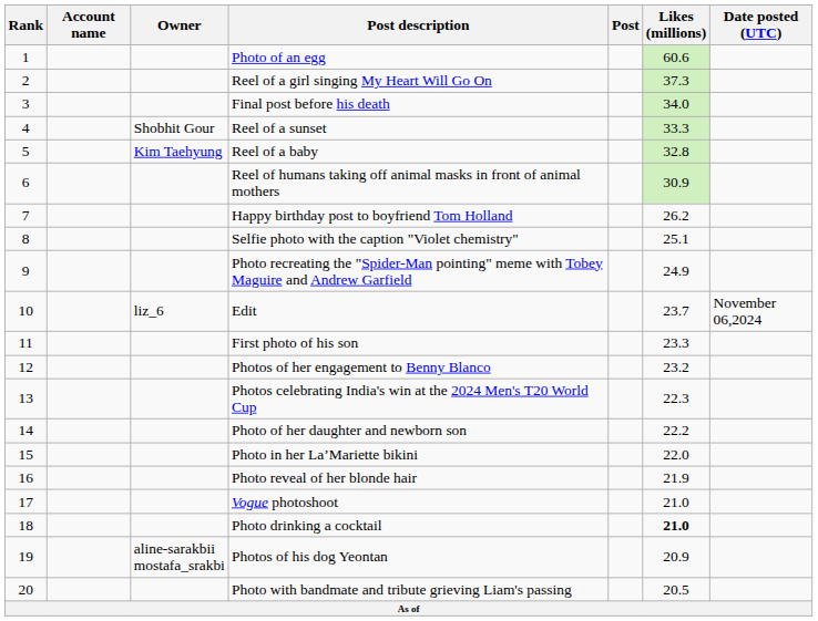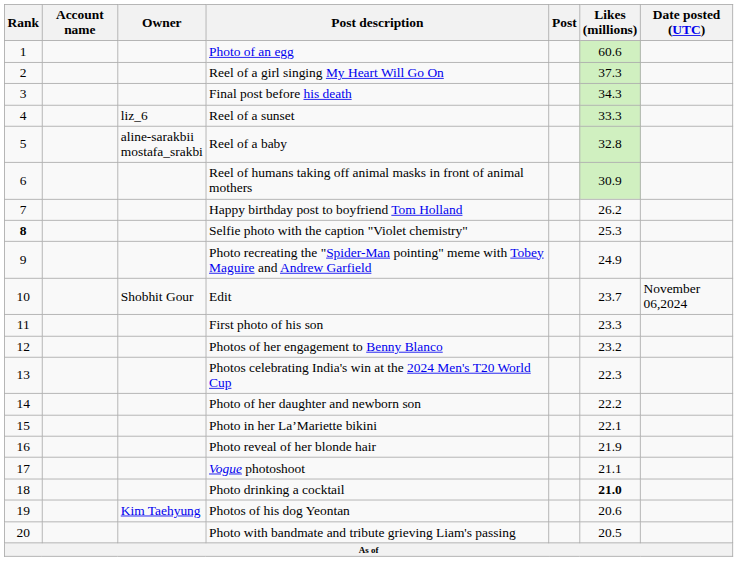 <table class="wikitable sortable">
 <tr>
 <th>Rank</th>
 <th>Account name</th>
 <th>Owner</th>
 <th class="unsortable">Post description</th>
 <th class="unsortable">Post</th>
 <th>Likes<br>(millions)</th>
 <th>Date posted<br>(<a href='#'>UTC</a>)</th>
 </tr>
 <tr>
 <td style="text-align:center;">1</td>
 <td></td>
 <td></td>
 <td><a href='#'>Photo of an egg</a></td>
 <td style="text-align:center;"></td>
 <td style="background:#d0f0c0; text-align:center;">60.6</td>
 <td style="text-align:right;"></td>
 </tr>
 <tr>
 <td style="text-align:center;">2</td>
 <td></td>
 <td></td>
 <td>Reel of a girl singing <a href='#'>My Heart Will Go On</a></td>
 <td style="text-align:center;"></td>
 <td style="background:#d0f0c0; text-align:center;">37.3</td>
 <td style="text-align:right;"></td>
 </tr>
 <tr>
 <td style="text-align:center;">3</td>
 <td></td>
 <td></td>
 <td>Final post before <a href='#'>his death</a></td>
 <td style="text-align:center;"></td>
-<td style="background:#d0f0c0; text-align:center;">34.0</td>
+<td style="background:#d0f0c0; text-align:center;">34.3</td>
 <td style="text-align:right;"></td>
 </tr>
 <tr>
 <td style="text-align:center;">4</td>
 <td></td>
-<td>Shobhit Gour</td>
+<td>liz_6</td>
 <td>Reel of a sunset</td>
 <td style="text-align:center;"></td>
 <td style="background:#d0f0c0; text-align:center;">33.3</td>
 <td style="text-align:right;"></td>
 </tr>
 <tr>
 <td style="text-align:center;">5</td>
 <td></td>
-<td><a href='#'>Kim Taehyung</a></td>
+<td>aline-sarakbii<br>mostafa_srakbi</td>
 <td>Reel of a baby</td>
 <td style="text-align:center;"></td>
 <td style="background:#d0f0c0; text-align:center;">32.8</td>
 <td style="text-align:right;"></td>
 </tr>
 <tr>
 <td style="text-align:center;">6</td>
 <td></td>
 <td></td>
 <td>Reel of humans taking off animal masks in front of animal mothers</td>
 <td style="text-align:center;"></td>
 <td style="background:#d0f0c0; text-align:center;">30.9</td>
 <td style="text-align:right;"></td>
 </tr>
 <tr>
 <td style="text-align:center;">7</td>
 <td></td>
 <td></td>
 <td>Happy birthday post to boyfriend <a href='#'>Tom Holland</a></td>
 <td style="text-align:center;"></td>
 <td style="text-align:center;">26.2</td>
 <td style="text-align:right;"></td>
 </tr>
 <tr>
-<td style="text-align:center;">8</td>
+<td style="text-align:center;"><strong>8</strong></td>
 <td></td>
 <td></td>
 <td>Selfie photo with the caption "Violet chemistry"</td>
 <td style="text-align:center;"></td>
-<td style="text-align:center;">25.1</td>
+<td style="text-align:center;">25.3</td>
 <td style="text-align:right;"></td>
 </tr>
 <tr>
 <td style="text-align:center;">9</td>
 <td></td>
 <td></td>
 <td>Photo recreating the "<a href='#'>Spider-Man</a> pointing" meme with <a href='#'>Tobey Maguire</a> and <a href='#'>Andrew Garfield</a></td>
 <td style="text-align:center;"></td>
 <td style="text-align:center;">24.9</td>
 <td style="text-align:right;"></td>
 </tr>
 <tr>
 <td style="text-align:center;">10</td>
 <td></td>
-<td>liz_6</td>
+<td>Shobhit Gour</td>
 <td>Edit</td>
 <td style="text-align:center;"></td>
 <td style="text-align:center;">23.7</td>
 <td>November 06,2024</td>
 </tr>
 <tr>
 <td style="text-align:center;">11</td>
 <td></td>
 <td></td>
 <td>First photo of his son</td>
 <td style="text-align:center;"></td>
 <td style="text-align:center;">23.3</td>
 <td style="text-align:right;"></td>
 </tr>
 <tr>
 <td style="text-align:center;">12</td>
 <td></td>
 <td></td>
 <td>Photos of her engagement to <a href='#'>Benny Blanco</a></td>
 <td style="text-align:center;"></td>
 <td style="text-align:center;">23.2</td>
 <td style="text-align:right;"></td>
 </tr>
 <tr>
 <td style="text-align:center;">13</td>
 <td></td>
 <td></td>
 <td>Photos celebrating India's win at the <a href='#'>2024 Men's T20 World Cup</a></td>
 <td style="text-align:center;"></td>
 <td style="text-align:center;">22.3</td>
 <td style="text-align:right;"></td>
 </tr>
 <tr>
 <td style="text-align:center;">14</td>
 <td></td>
 <td></td>
 <td>Photo of her daughter and newborn son</td>
 <td style="text-align:center;"></td>
 <td style="text-align:center;">22.2</td>
 <td style="text-align:right;"></td>
 </tr>
 <tr>
 <td style="text-align:center;">15</td>
 <td></td>
 <td></td>
 <td>Photo in her La’Mariette bikini</td>
 <td style="text-align:center;"></td>
-<td style="text-align:center;">22.0</td>
+<td style="text-align:center;">22.1</td>
 <td style="text-align:right;"></td>
 </tr>
 <tr>
 <td style="text-align:center;">16</td>
 <td></td>
 <td></td>
 <td>Photo reveal of her blonde hair</td>
 <td style="text-align:center;"></td>
 <td style="text-align:center;">21.9</td>
 <td style="text-align:right;"></td>
 </tr>
 <tr>
 <td style="text-align:center;">17</td>
 <td></td>
 <td></td>
 <td><em><a href='#'>Vogue</a></em> photoshoot</td>
 <td style="text-align:center;"></td>
-<td style="text-align:center;">21.0</td>
+<td style="text-align:center;">21.1</td>
 <td style="text-align:right;"></td>
 </tr>
 <tr>
 <td style="text-align:center;">18</td>
 <td></td>
 <td></td>
 <td>Photo drinking a cocktail</td>
 <td style="text-align:center;"></td>
 <td style="text-align:center;"><strong>21.0</strong></td>
 <td style="text-align:right;"></td>
 </tr>
 <tr>
 <td style="text-align:center;">19</td>
 <td></td>
-<td>aline-sarakbii<br>mostafa_srakbi</td>
+<td><a href='#'>Kim Taehyung</a></td>
 <td>Photos of his dog Yeontan</td>
 <td style="text-align:center;"></td>
-<td style="text-align:center;">20.9</td>
+<td style="text-align:center;">20.6</td>
 <td style="text-align:right;"></td>
 </tr>
 <tr>
 <td style="text-align:center;">20</td>
 <td></td>
 <td></td>
 <td>Photo with bandmate  and tribute grieving Liam's passing</td>
 <td style="text-align:center;"></td>
 <td style="text-align:center;">20.5</td>
 <td style="text-align:right;"></td>
 </tr>
 <tr>
 <th colspan="7" style="text-align:center; font-size:8pt;">As of   </th>
 </tr>
 </table>
